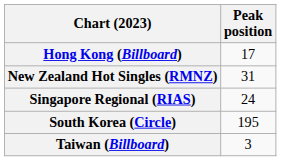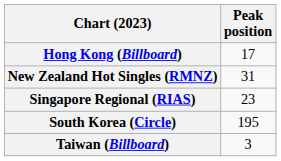 <table class="wikitable sortable plainrowheaders" style="text-align:center">
 <tr>
 <th scope="col">Chart (2023)</th>
 <th scope="col">Peak<br>position</th>
 </tr>
 <tr>
 <th scope="row"><a href='#'>Hong Kong</a> (<em><a href='#'>Billboard</a></em>)</th>
 <td>17</td>
 </tr>
 <tr>
 <th scope="row">New Zealand Hot Singles (<a href='#'>RMNZ</a>)</th>
 <td>31</td>
 </tr>
 <tr>
 <th scope="row">Singapore Regional (<a href='#'>RIAS</a>)</th>
-<td>24</td>
+<td>23</td>
 </tr>
 <tr>
 <th scope="row">South Korea (<a href='#'>Circle</a>)</th>
 <td>195</td>
 </tr>
 <tr>
 <th scope="row">Taiwan (<em><a href='#'>Billboard</a></em>)</th>
 <td>3</td>
 </tr>
 </table>
